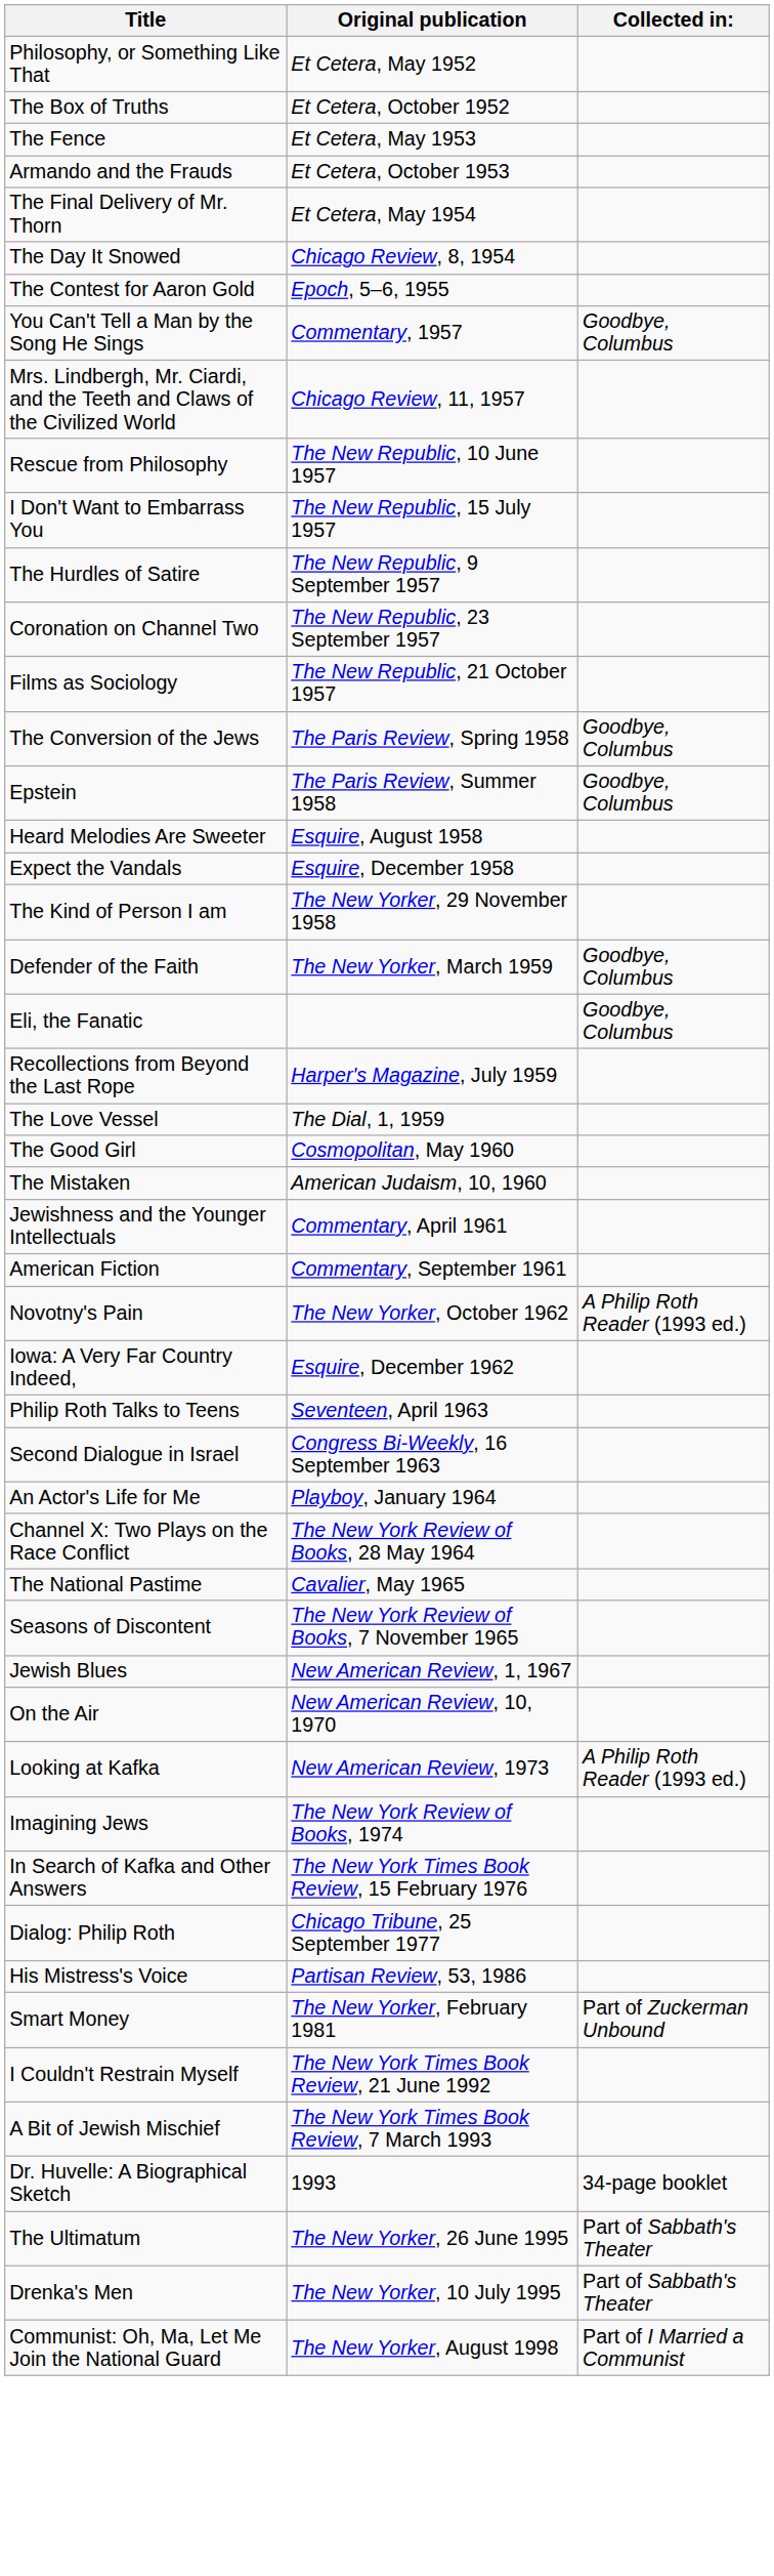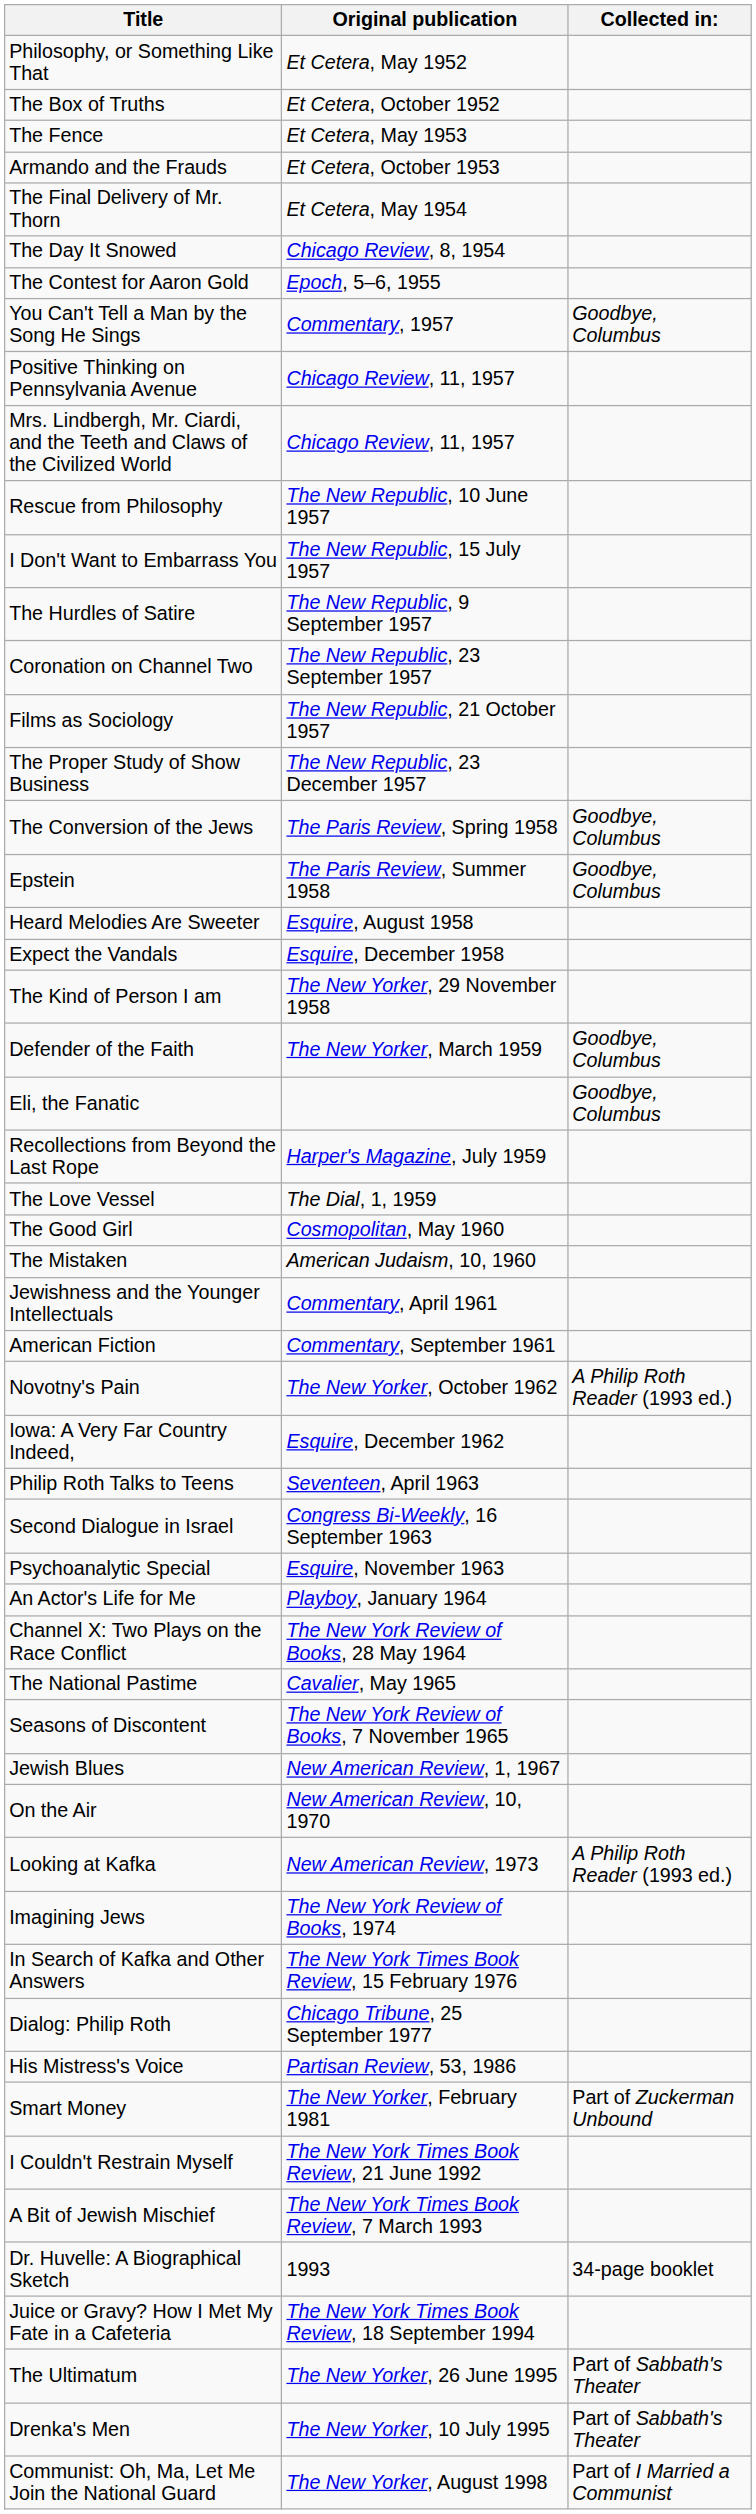 <table class="wikitable sortable">
 <tr>
 <th>Title</th>
 <th>Original publication</th>
 <th>Collected in:</th>
 </tr>
 <tr>
 <td>Philosophy, or Something Like That</td>
 <td><em>Et Cetera</em>, May 1952</td>
 <td></td>
 </tr>
 <tr>
 <td>The Box of Truths</td>
 <td><em>Et Cetera</em>, October 1952</td>
 <td></td>
 </tr>
 <tr>
 <td>The Fence</td>
 <td><em>Et Cetera</em>, May 1953</td>
 <td></td>
 </tr>
 <tr>
 <td>Armando and the Frauds</td>
 <td><em>Et Cetera</em>, October 1953</td>
 <td></td>
 </tr>
 <tr>
 <td>The Final Delivery of Mr. Thorn</td>
 <td><em>Et Cetera</em>, May 1954</td>
 <td></td>
 </tr>
 <tr>
 <td>The Day It Snowed</td>
 <td><em><a href='#'>Chicago Review</a></em>, 8, 1954</td>
 <td></td>
 </tr>
 <tr>
 <td>The Contest for Aaron Gold</td>
 <td><em><a href='#'>Epoch</a></em>, 5–6, 1955</td>
 <td></td>
 </tr>
 <tr>
 <td>You Can't Tell a Man by the Song He Sings</td>
 <td><em><a href='#'>Commentary</a></em>, 1957</td>
 <td><em>Goodbye, Columbus</em></td>
 </tr>
 <tr>
+<td>Positive Thinking on Pennsylvania Avenue</td>
+<td><em><a href='#'>Chicago Review</a></em>, 11, 1957</td>
+<td></td>
+</tr>
+<tr>
 <td>Mrs. Lindbergh, Mr. Ciardi,<br>and the Teeth and Claws of the Civilized World</td>
 <td><em><a href='#'>Chicago Review</a></em>, 11, 1957</td>
 <td></td>
 </tr>
 <tr>
 <td>Rescue from Philosophy</td>
 <td><em><a href='#'>The New Republic</a></em>, 10 June 1957</td>
 <td></td>
 </tr>
 <tr>
 <td>I Don't Want to Embarrass You</td>
 <td><em><a href='#'>The New Republic</a></em>, 15 July 1957</td>
 <td></td>
 </tr>
 <tr>
 <td>The Hurdles of Satire</td>
 <td><em><a href='#'>The New Republic</a></em>, 9 September 1957</td>
 <td></td>
 </tr>
 <tr>
 <td>Coronation on Channel Two</td>
 <td><em><a href='#'>The New Republic</a></em>, 23 September 1957</td>
 <td></td>
 </tr>
 <tr>
 <td>Films as Sociology</td>
 <td><em><a href='#'>The New Republic</a></em>, 21 October 1957</td>
+<td></td>
+</tr>
+<tr>
+<td>The Proper Study of Show Business</td>
+<td><em><a href='#'>The New Republic</a></em>, 23 December 1957</td>
 <td></td>
 </tr>
 <tr>
 <td>The Conversion of the Jews</td>
 <td><em><a href='#'>The Paris Review</a></em>, Spring 1958</td>
 <td><em>Goodbye, Columbus</em></td>
 </tr>
 <tr>
 <td>Epstein</td>
 <td><em><a href='#'>The Paris Review</a></em>, Summer 1958</td>
 <td><em>Goodbye, Columbus</em></td>
 </tr>
 <tr>
 <td>Heard Melodies Are Sweeter</td>
 <td><em><a href='#'>Esquire</a></em>, August 1958</td>
 <td></td>
 </tr>
 <tr>
 <td>Expect the Vandals</td>
 <td><em><a href='#'>Esquire</a></em>, December 1958</td>
 <td></td>
 </tr>
 <tr>
 <td>The Kind of Person I am</td>
 <td><em><a href='#'>The New Yorker</a></em>, 29 November 1958</td>
 <td></td>
 </tr>
 <tr>
 <td>Defender of the Faith</td>
 <td><em><a href='#'>The New Yorker</a></em>, March 1959</td>
 <td><em>Goodbye, Columbus</em></td>
 </tr>
 <tr>
 <td>Eli, the Fanatic</td>
 <td></td>
 <td><em>Goodbye, Columbus</em></td>
 </tr>
 <tr>
 <td>Recollections from Beyond the Last Rope</td>
 <td><em><a href='#'>Harper's Magazine</a></em>, July 1959</td>
 <td></td>
 </tr>
 <tr>
 <td>The Love Vessel</td>
 <td><em>The Dial</em>, 1, 1959</td>
 <td></td>
 </tr>
 <tr>
 <td>The Good Girl</td>
 <td><em><a href='#'>Cosmopolitan</a></em>, May 1960</td>
 <td></td>
 </tr>
 <tr>
 <td>The Mistaken</td>
 <td><em>American Judaism</em>, 10, 1960</td>
 <td></td>
 </tr>
 <tr>
 <td>Jewishness and the Younger Intellectuals</td>
 <td><em><a href='#'>Commentary</a></em>, April 1961</td>
 <td></td>
 </tr>
 <tr>
 <td>American Fiction</td>
 <td><em><a href='#'>Commentary</a></em>, September 1961</td>
 <td></td>
 </tr>
 <tr>
 <td>Novotny's Pain</td>
 <td><em><a href='#'>The New Yorker</a></em>, October 1962</td>
 <td><em>A Philip Roth Reader</em> (1993 ed.)</td>
 </tr>
 <tr>
 <td>Iowa: A Very Far Country Indeed,</td>
 <td><em><a href='#'>Esquire</a></em>, December 1962</td>
 <td></td>
 </tr>
 <tr>
 <td>Philip Roth Talks to Teens</td>
 <td><em><a href='#'>Seventeen</a></em>, April 1963</td>
 <td></td>
 </tr>
 <tr>
 <td>Second Dialogue in Israel</td>
 <td><em><a href='#'>Congress Bi-Weekly</a></em>, 16 September 1963</td>
 <td></td>
 </tr>
 <tr>
+<td>Psychoanalytic Special</td>
+<td><em><a href='#'>Esquire</a></em>, November 1963</td>
+<td></td>
+</tr>
+<tr>
 <td>An Actor's Life for Me</td>
 <td><em><a href='#'>Playboy</a></em>, January 1964</td>
 <td></td>
 </tr>
 <tr>
 <td>Channel X: Two Plays on the Race Conflict</td>
 <td><em><a href='#'>The New York Review of Books</a></em>, 28 May 1964</td>
 <td></td>
 </tr>
 <tr>
 <td>The National Pastime</td>
 <td><em><a href='#'>Cavalier</a></em>, May 1965</td>
 <td></td>
 </tr>
 <tr>
 <td>Seasons of Discontent</td>
 <td><em><a href='#'>The New York Review of Books</a></em>, 7 November 1965</td>
 <td></td>
 </tr>
 <tr>
 <td>Jewish Blues</td>
 <td><em><a href='#'>New American Review</a></em>, 1, 1967</td>
 <td></td>
 </tr>
 <tr>
 <td>On the Air</td>
 <td><em><a href='#'>New American Review</a></em>, 10, 1970</td>
 <td></td>
 </tr>
 <tr>
 <td>Looking at Kafka</td>
 <td><em><a href='#'>New American Review</a></em>, 1973</td>
 <td><em>A Philip Roth Reader</em> (1993 ed.)</td>
 </tr>
 <tr>
 <td>Imagining Jews</td>
 <td><em><a href='#'>The New York Review of Books</a></em>, 1974</td>
 <td></td>
 </tr>
 <tr>
 <td>In Search of Kafka and Other Answers</td>
 <td><em><a href='#'>The New York Times Book Review</a></em>, 15 February 1976</td>
 <td></td>
 </tr>
 <tr>
 <td>Dialog: Philip Roth</td>
 <td><em><a href='#'>Chicago Tribune</a></em>, 25 September 1977</td>
 <td></td>
 </tr>
 <tr>
 <td>His Mistress's Voice</td>
 <td><em><a href='#'>Partisan Review</a></em>, 53, 1986</td>
 <td></td>
 </tr>
 <tr>
 <td>Smart Money</td>
 <td><em><a href='#'>The New Yorker</a></em>, February 1981</td>
 <td>Part of <em>Zuckerman Unbound</em></td>
 </tr>
 <tr>
 <td>I Couldn't Restrain Myself</td>
 <td><em><a href='#'>The New York Times Book Review</a></em>, 21 June 1992</td>
 <td></td>
 </tr>
 <tr>
 <td>A Bit of Jewish Mischief</td>
 <td><em><a href='#'>The New York Times Book Review</a></em>, 7 March 1993</td>
 <td></td>
 </tr>
 <tr>
 <td>Dr. Huvelle: A Biographical Sketch</td>
 <td>1993</td>
 <td>34-page booklet</td>
 </tr>
 <tr>
+<td>Juice or Gravy? How I Met My Fate in a Cafeteria</td>
+<td><em><a href='#'>The New York Times Book Review</a></em>, 18 September 1994</td>
+<td></td>
+</tr>
+<tr>
 <td>The Ultimatum</td>
 <td><em><a href='#'>The New Yorker</a></em>, 26 June 1995</td>
 <td>Part of <em>Sabbath's Theater</em></td>
 </tr>
 <tr>
 <td>Drenka's Men</td>
 <td><em><a href='#'>The New Yorker</a></em>, 10 July 1995</td>
 <td>Part of <em>Sabbath's Theater</em></td>
 </tr>
 <tr>
 <td>Communist: Oh, Ma, Let Me Join the National Guard</td>
 <td><em><a href='#'>The New Yorker</a></em>, August 1998</td>
 <td>Part of <em>I Married a Communist</em></td>
 </tr>
 </table>
